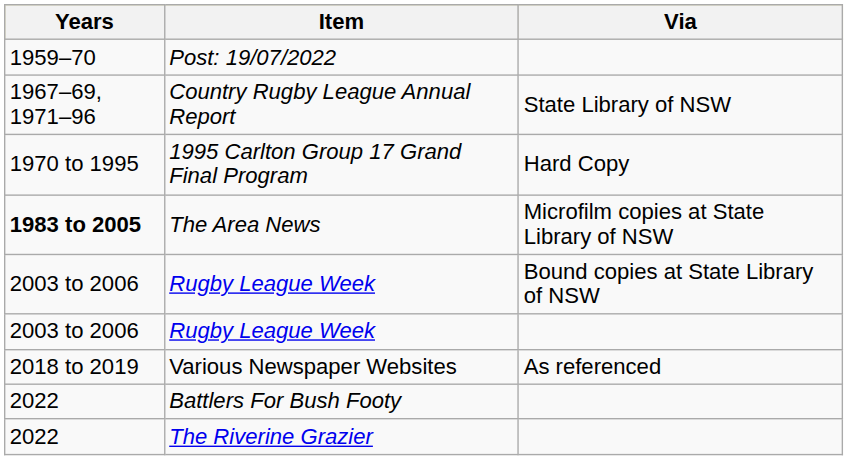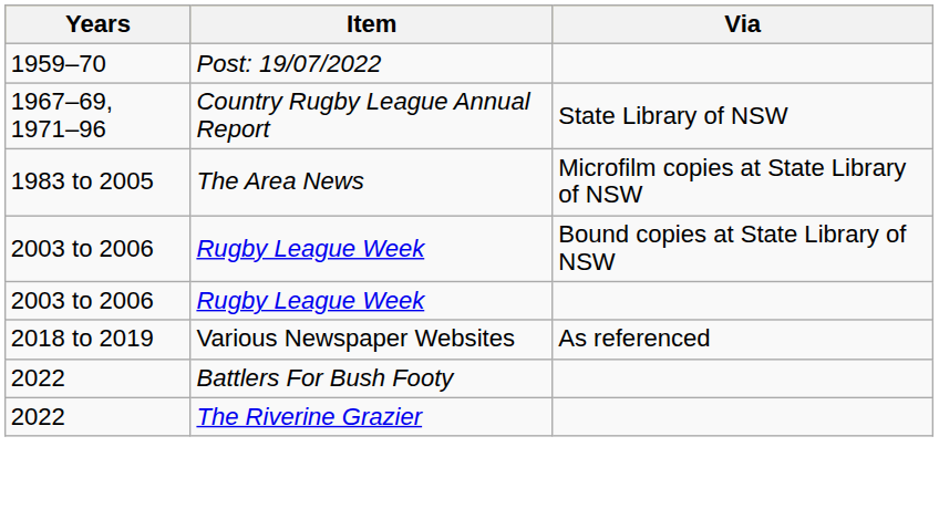 <table class="wikitable">
 <tr bgcolor=#bdb76b>
 <th>Years</th>
 <th>Item</th>
 <th>Via</th>
 </tr>
 <tr>
 <td>1959–70</td>
 <td><em>Post: 19/07/2022</em></td>
 <td></td>
 </tr>
 <tr>
 <td>1967–69, 1971–96</td>
 <td><em>Country Rugby League Annual Report</em></td>
 <td>State Library of NSW</td>
 </tr>
 <tr>
-<td>1970 to 1995</td>
-<td><em>1995 Carlton Group 17 Grand Final Program</em></td>
-<td>Hard Copy</td>
-</tr>
-<tr>
-<td><strong>1983 to 2005</strong></td>
+<td>1983 to 2005</td>
 <td><em>The Area News</em></td>
 <td>Microfilm copies at State Library of NSW</td>
 </tr>
 <tr>
 <td>2003 to 2006</td>
 <td><em><a href='#'>Rugby League Week</a></em></td>
 <td>Bound copies at State Library of NSW</td>
 </tr>
 <tr>
 <td>2003 to 2006</td>
 <td><em><a href='#'>Rugby League Week</a></em></td>
 <td></td>
 </tr>
 <tr>
 <td>2018 to 2019</td>
 <td>Various Newspaper Websites</td>
 <td>As referenced</td>
 </tr>
 <tr>
 <td>2022</td>
 <td><em>Battlers For Bush Footy</em></td>
 <td></td>
 </tr>
 <tr>
 <td>2022</td>
 <td><em><a href='#'>The Riverine Grazier</a></em></td>
 <td></td>
 </tr>
 </table>
